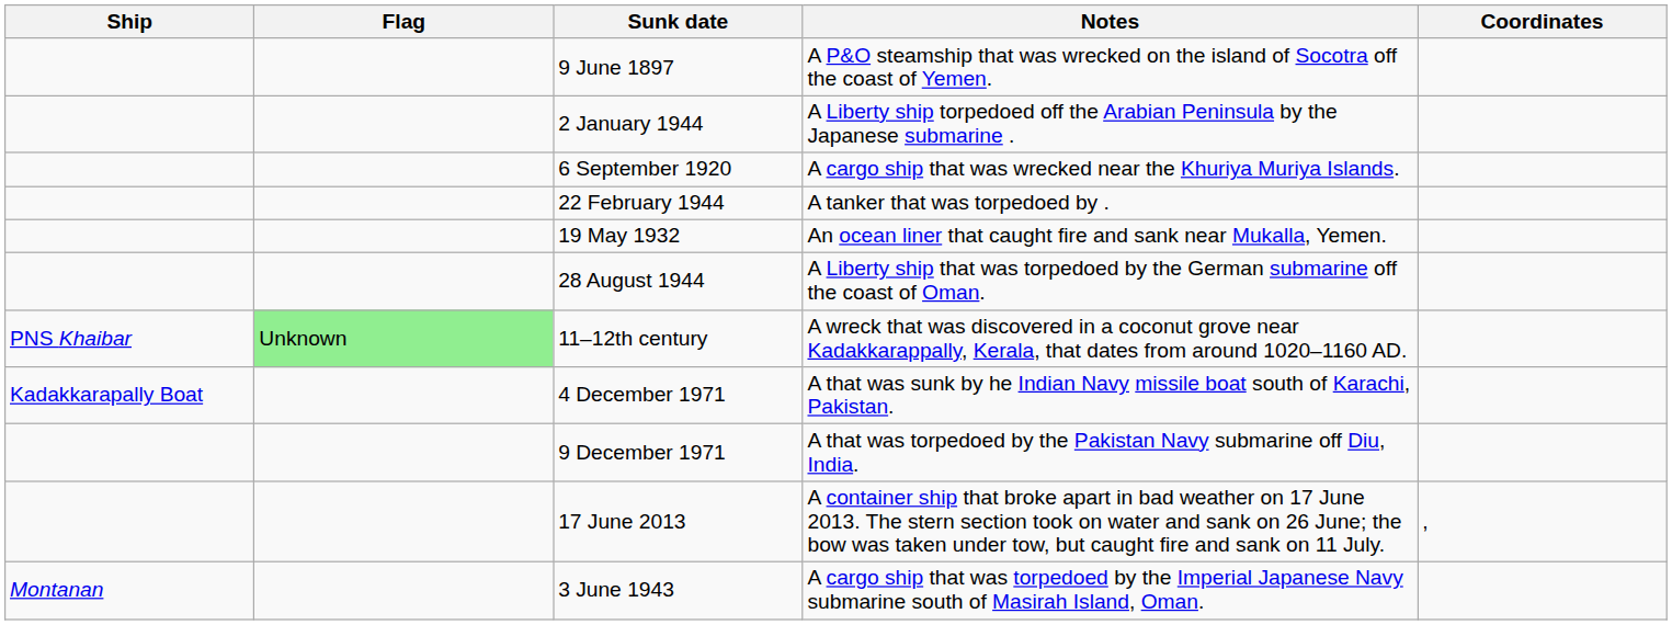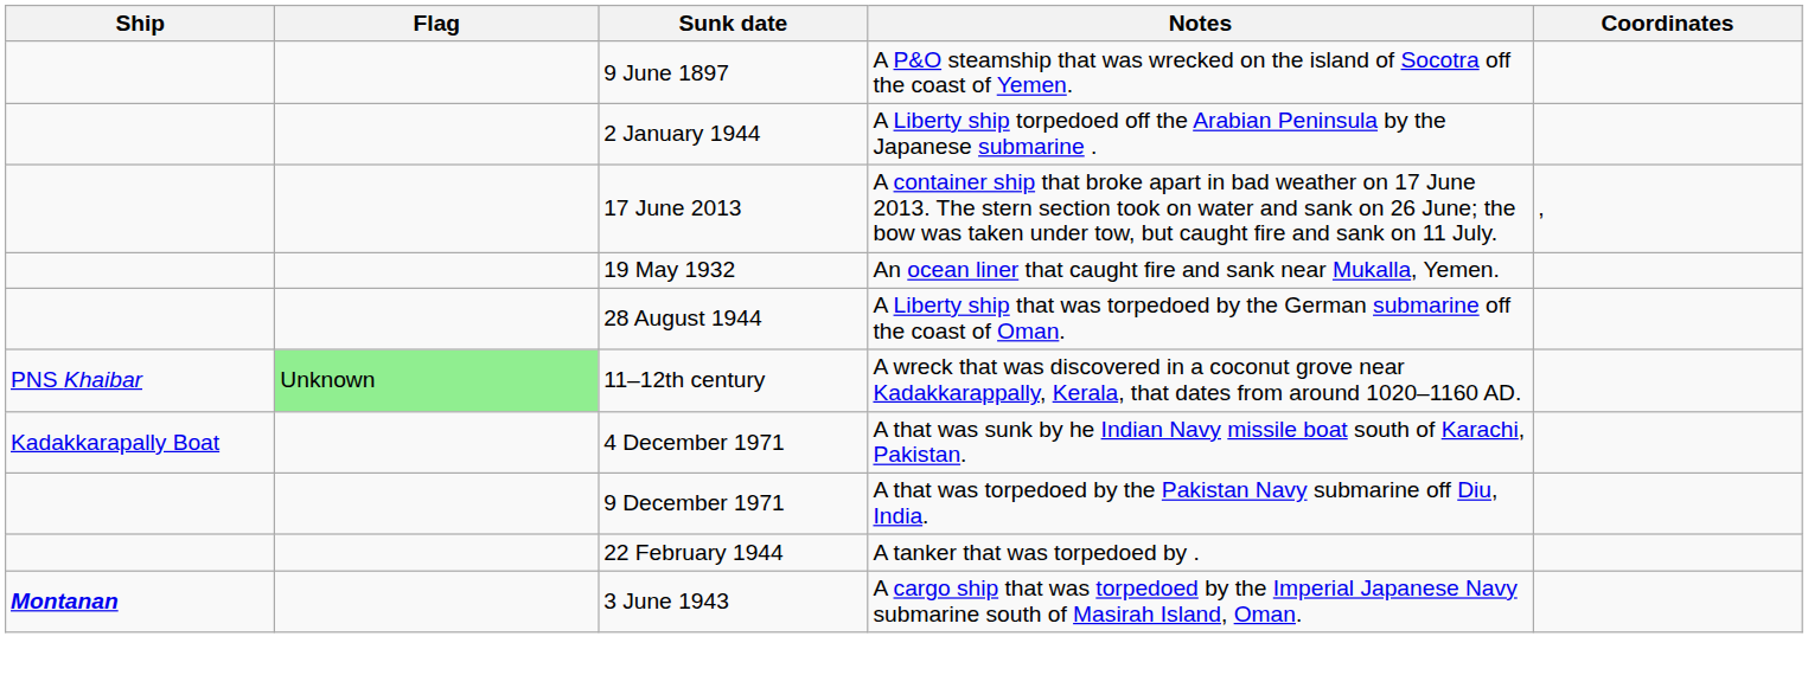 <table class="wikitable sortable" style="width:100%" |>
 <tr>
 <th style="width:15%">Ship</th>
 <th style="width:18%">Flag</th>
 <th style="width:15%">Sunk date</th>
 <th style="width:37%">Notes</th>
 <th style="width:15%">Coordinates</th>
 </tr>
 <tr>
 <td></td>
 <td></td>
 <td>9 June 1897</td>
 <td>A <a href='#'>P&O</a> steamship that was wrecked on the island of <a href='#'>Socotra</a> off the coast of <a href='#'>Yemen</a>.</td>
 <td></td>
 </tr>
 <tr>
 <td></td>
 <td></td>
 <td>2 January 1944</td>
 <td>A <a href='#'>Liberty ship</a> torpedoed  off the <a href='#'>Arabian Peninsula</a> by the Japanese <a href='#'>submarine</a> .</td>
 <td></td>
 </tr>
 <tr>
 <td></td>
 <td></td>
-<td>6 September 1920</td>
-<td>A <a href='#'>cargo ship</a> that was wrecked near the <a href='#'>Khuriya Muriya Islands</a>.</td>
-<td></td>
-</tr>
-<tr>
-<td></td>
-<td></td>
-<td>22 February 1944</td>
-<td>A tanker that was torpedoed by .</td>
-<td></td>
+<td>17 June 2013</td>
+<td>A <a href='#'>container ship</a> that broke apart in bad weather on 17 June 2013. The stern section took on water and sank on 26 June; the bow was taken under tow, but caught fire and sank on 11 July.</td>
+<td>, </td>
 </tr>
 <tr>
 <td></td>
 <td></td>
 <td>19 May 1932</td>
 <td>An <a href='#'>ocean liner</a> that caught fire and sank near <a href='#'>Mukalla</a>, Yemen.</td>
 <td></td>
 </tr>
 <tr>
 <td></td>
 <td></td>
 <td>28 August 1944</td>
 <td>A <a href='#'>Liberty ship</a> that was torpedoed by the German <a href='#'>submarine</a>  off the coast of <a href='#'>Oman</a>.</td>
 <td></td>
 </tr>
 <tr>
 <td><a href='#'>PNS <em>Khaibar</em></a></td>
 <td style="background: lightgreen;">Unknown</td>
 <td>11–12th century</td>
 <td>A wreck that was discovered in a coconut grove near <a href='#'>Kadakkarappally</a>, <a href='#'>Kerala</a>, that dates from around 1020–1160 AD.</td>
 <td></td>
 </tr>
 <tr>
 <td><a href='#'>Kadakkarapally Boat</a></td>
 <td></td>
 <td>4 December 1971</td>
 <td>A  that was sunk by he <a href='#'>Indian Navy</a> <a href='#'>missile boat</a>  south of <a href='#'>Karachi</a>, <a href='#'>Pakistan</a>.</td>
 <td></td>
 </tr>
 <tr>
 <td></td>
 <td></td>
 <td>9 December 1971</td>
 <td>A  that was torpedoed by the <a href='#'>Pakistan Navy</a> submarine  off <a href='#'>Diu</a>, <a href='#'>India</a>.</td>
 <td></td>
 </tr>
 <tr>
 <td></td>
 <td></td>
-<td>17 June 2013</td>
-<td>A <a href='#'>container ship</a> that broke apart in bad weather on 17 June 2013. The stern section took on water and sank on 26 June; the bow was taken under tow, but caught fire and sank on 11 July.</td>
-<td>, </td>
+<td>22 February 1944</td>
+<td>A tanker that was torpedoed by .</td>
+<td></td>
 </tr>
 <tr>
-<td><a href='#'><em>Montanan</em></a></td>
+<td><strong><a href='#'><em>Montanan</em></a></strong></td>
 <td></td>
 <td>3 June 1943</td>
 <td>A <a href='#'>cargo ship</a> that was <a href='#'>torpedoed</a> by the <a href='#'>Imperial Japanese Navy</a> submarine   south of <a href='#'>Masirah Island</a>, <a href='#'>Oman</a>.</td>
 <td></td>
 </tr>
 </table>
